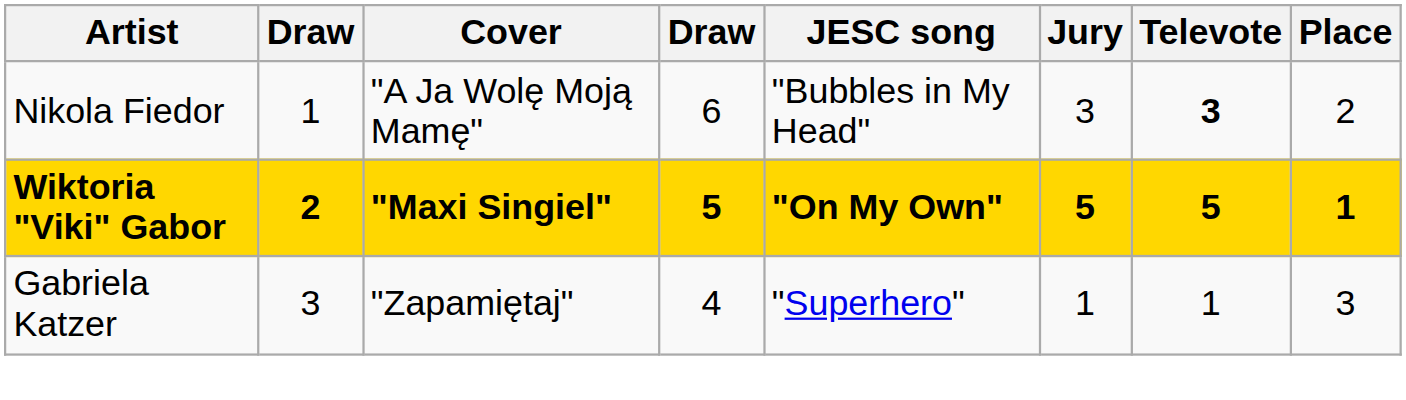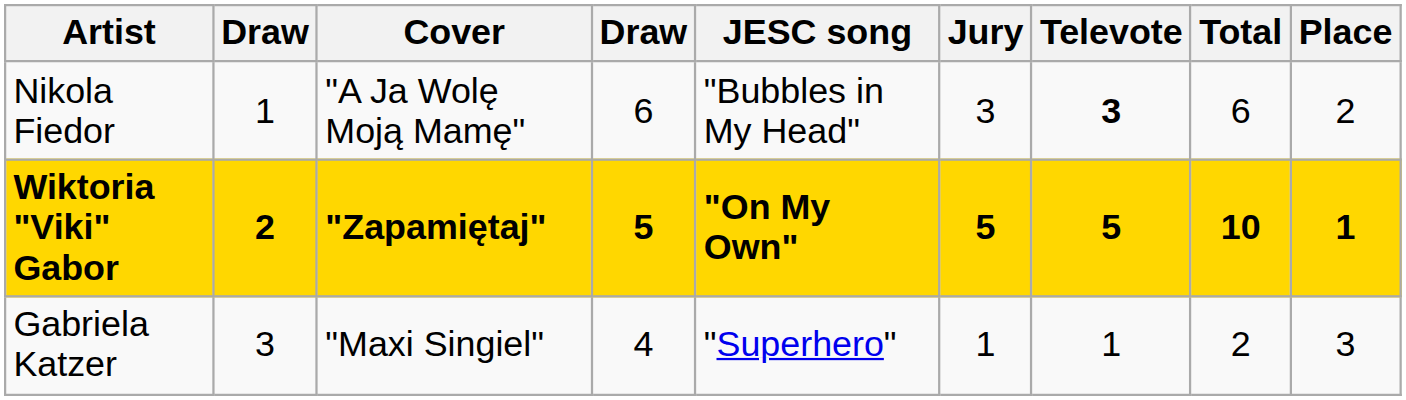 <table class="sortable wikitable" style="margin: 1em auto 1em auto; text-align:center">
 <tr>
 <th>Artist</th>
 <th>Draw</th>
 <th>Cover</th>
 <th>Draw</th>
 <th>JESC song</th>
 <th>Jury</th>
 <th>Televote</th>
+<th>Total</th>
 <th>Place</th>
 </tr>
 <tr>
 <td align=left>Nikola Fiedor</td>
 <td>1</td>
 <td align=left>"A Ja Wolę Moją Mamę" </td>
 <td>6</td>
 <td align=left>"Bubbles in My Head"</td>
 <td>3</td>
 <td><strong>3</strong></td>
+<td>6</td>
 <td>2</td>
 </tr>
 <tr style="background-color:gold; font-weight:bold;">
 <td align=left>Wiktoria "Viki" Gabor</td>
 <td>2</td>
-<td align=left>"Maxi Singiel" </td>
+<td align=left>"Zapamiętaj" </td>
 <td>5</td>
 <td align=left>"On My Own"</td>
 <td>5</td>
 <td>5</td>
+<td>10</td>
 <td>1</td>
 </tr>
 <tr>
 <td align=left>Gabriela Katzer</td>
 <td>3</td>
-<td align=left>"Zapamiętaj" </td>
+<td align=left>"Maxi Singiel" </td>
 <td>4</td>
 <td align=left>"<a href='#'>Superhero</a>"</td>
 <td>1</td>
 <td>1</td>
+<td>2</td>
 <td>3</td>
 </tr>
 </table>
